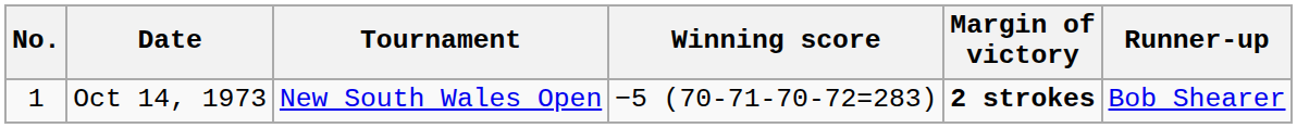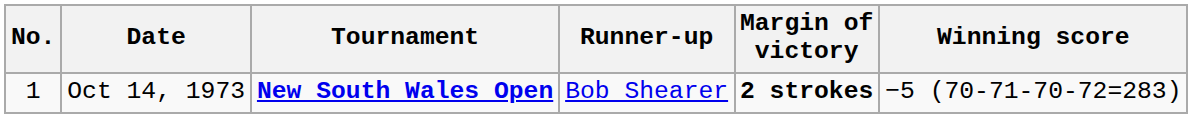 <table class="wikitable" style="font-size:95%;">
 <tr>
 <th>No.</th>
 <th>Date</th>
 <th>Tournament</th>
+<th>Runner-up</th>
+<th>Margin of<br>victory</th>
 <th>Winning score</th>
-<th>Margin of<br>victory</th>
-<th>Runner-up</th>
 </tr>
 <tr>
 <td align=center>1</td>
 <td align=right>Oct 14, 1973</td>
-<td><a href='#'>New South Wales Open</a></td>
+<td><strong><a href='#'>New South Wales Open</a></strong></td>
+<td> <a href='#'>Bob Shearer</a></td>
+<td><strong>2 strokes</strong></td>
 <td>−5 (70-71-70-72=283)</td>
-<td><strong>2 strokes</strong></td>
-<td> <a href='#'>Bob Shearer</a></td>
 </tr>
 </table>
